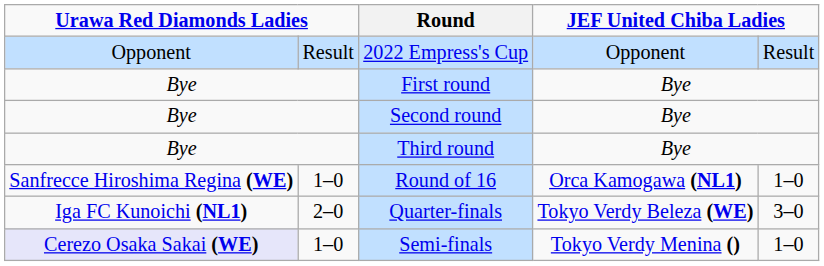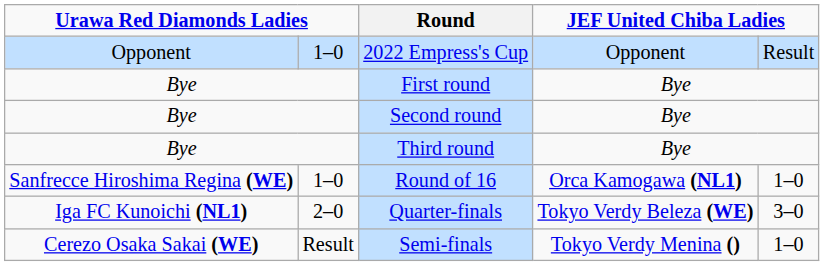 <table class="wikitable" style="text-align:center;">
 <tr>
 <td colspan="2"><strong><a href='#'>Urawa Red Diamonds Ladies</a></strong></td>
 <th>Round</th>
 <td colspan="2"><strong><a href='#'>JEF United Chiba Ladies</a></strong></td>
 </tr>
 <tr bgcolor="#c1e0ff">
 <td>Opponent</td>
-<td>Result</td>
+<td valign="top" align="center">1–0</td>
 <td><a href='#'>2022 Empress's Cup</a></td>
 <td>Opponent</td>
 <td>Result</td>
 </tr>
 <tr>
 <td colspan="2" rowspan="1"><em>Bye</em></td>
 <td bgcolor="#c1e0ff"><a href='#'>First round</a></td>
 <td colspan="2" rowspan="1"><em>Bye</em></td>
 </tr>
 <tr>
 <td colspan="2" rowspan="1"><em>Bye</em></td>
 <td bgcolor="#c1e0ff"><a href='#'>Second round</a></td>
 <td colspan="2" rowspan="1"><em>Bye</em></td>
 </tr>
 <tr>
 <td colspan="2" rowspan="1"><em>Bye</em></td>
 <td bgcolor="#c1e0ff"><a href='#'>Third round</a></td>
 <td colspan="2" rowspan="1"><em>Bye</em></td>
 </tr>
 <tr>
 <td><a href='#'>Sanfrecce Hiroshima Regina</a> <strong>(<a href='#'>WE</a>)</strong></td>
 <td valign="top" align="center">1–0</td>
 <td bgcolor="#c1e0ff"><a href='#'>Round of 16</a></td>
 <td><a href='#'>Orca Kamogawa</a> <strong>(<a href='#'>NL1</a>)</strong></td>
 <td valign="top" align="center">1–0</td>
 </tr>
 <tr>
 <td><a href='#'>Iga FC Kunoichi</a> <strong>(<a href='#'>NL1</a>)</strong></td>
 <td valign="top" align="center">2–0</td>
 <td bgcolor="#c1e0ff"><a href='#'>Quarter-finals</a></td>
 <td><a href='#'>Tokyo Verdy Beleza</a> <strong>(<a href='#'>WE</a>)</strong></td>
 <td valign="top" align="center">3–0</td>
 </tr>
 <tr>
-<td style="background: lavender;"><a href='#'>Cerezo Osaka Sakai</a> <strong>(<a href='#'>WE</a>)</strong></td>
-<td valign="top" align="center">1–0</td>
+<td><a href='#'>Cerezo Osaka Sakai</a> <strong>(<a href='#'>WE</a>)</strong></td>
+<td>Result</td>
 <td bgcolor="#c1e0ff"><a href='#'>Semi-finals</a></td>
 <td><a href='#'>Tokyo Verdy Menina</a> <strong>()</strong></td>
 <td valign="top" align="center">1–0</td>
 </tr>
 </table>
